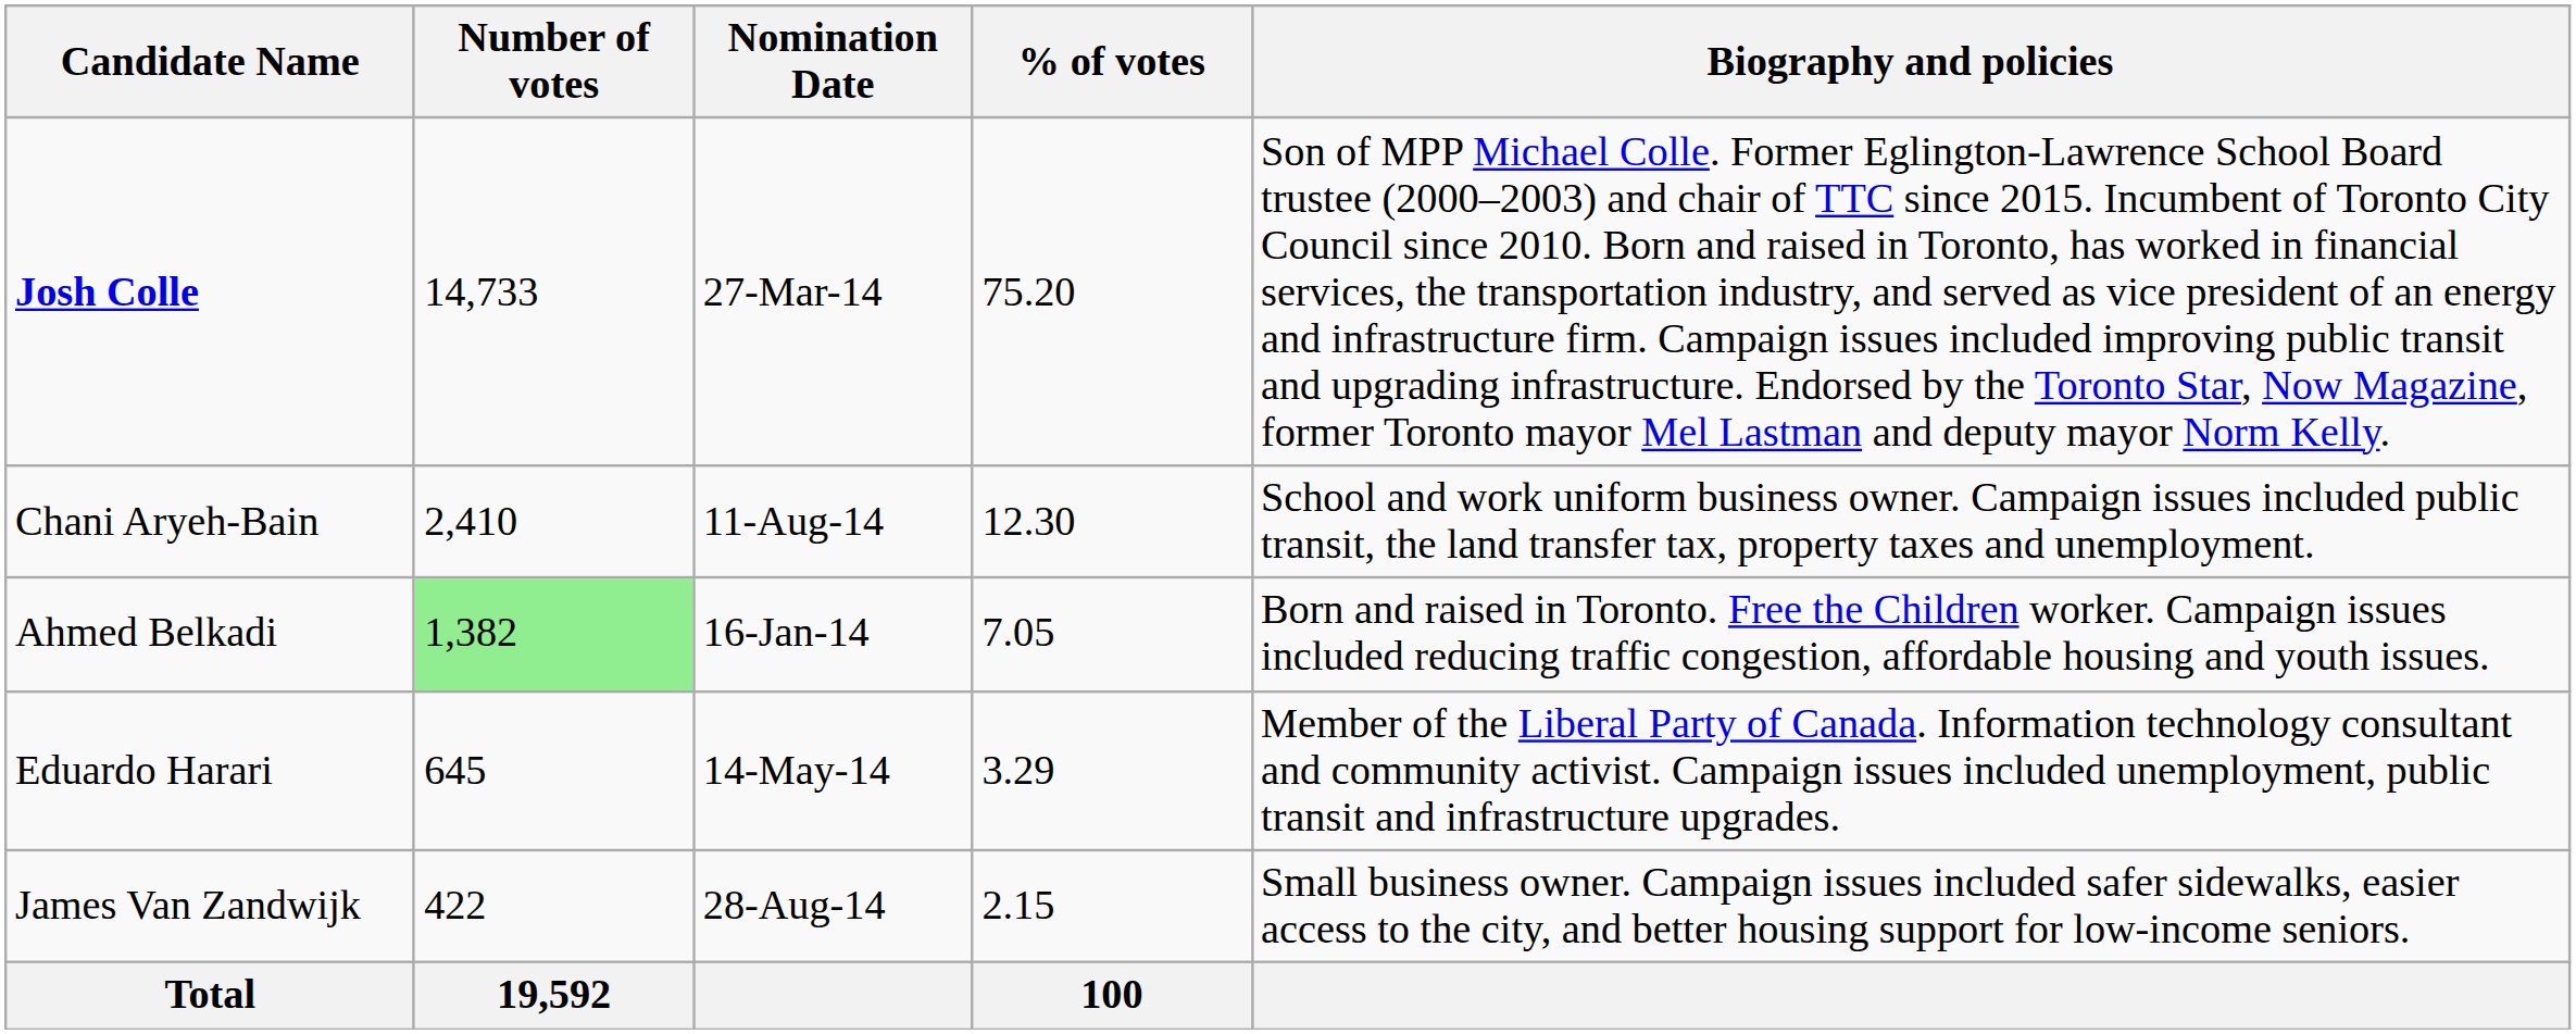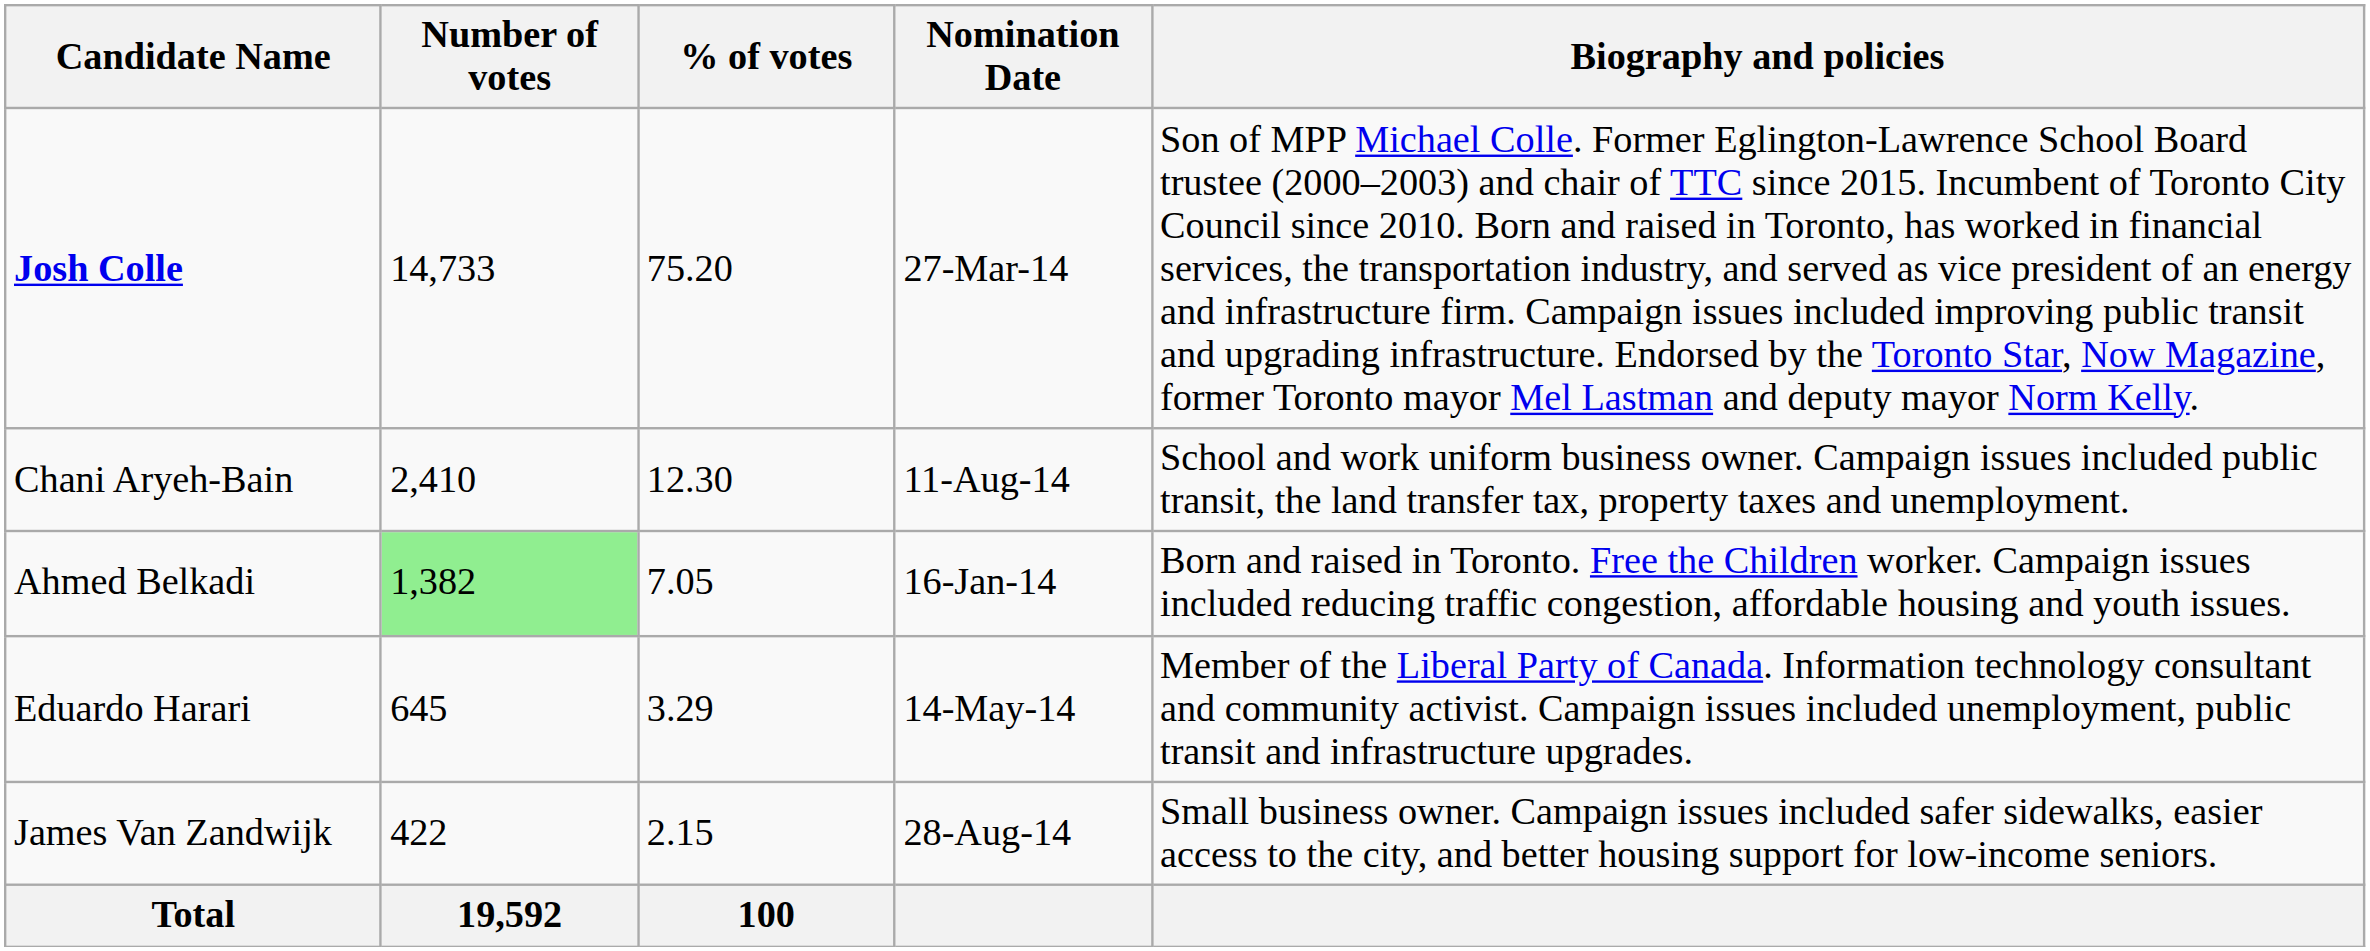 <table class="wikitable">
 <tr>
 <th scope="col" style="width: 150px;">Candidate Name</th>
 <th scope="col" style="width: 100px;">Number of votes</th>
+<th scope="col" style="width: 100px;">% of votes</th>
 <th scope="col" style="width: 100px;">Nomination Date</th>
-<th scope="col" style="width: 100px;">% of votes</th>
 <th scope="col" style="width: 500px;">Biography and policies</th>
 </tr>
 <tr>
 <td><strong><a href='#'>Josh Colle</a></strong></td>
 <td>14,733</td>
+<td>75.20</td>
 <td>27-Mar-14</td>
-<td>75.20</td>
 <td>Son of MPP <a href='#'>Michael Colle</a>. Former Eglington-Lawrence School Board trustee (2000–2003) and chair of <a href='#'>TTC</a> since 2015. Incumbent of Toronto City Council since 2010. Born and raised in Toronto, has worked in financial services, the transportation industry, and served as vice president of an energy and infrastructure firm. Campaign issues included improving public transit and upgrading infrastructure. Endorsed by the <a href='#'>Toronto Star</a>, <a href='#'>Now Magazine</a>, former Toronto mayor <a href='#'>Mel Lastman</a> and deputy mayor <a href='#'>Norm Kelly</a>.</td>
 </tr>
 <tr>
 <td>Chani Aryeh-Bain</td>
 <td>2,410</td>
+<td>12.30</td>
 <td>11-Aug-14</td>
-<td>12.30</td>
 <td>School and work uniform business owner. Campaign issues included public transit, the land transfer tax, property taxes and unemployment.</td>
 </tr>
 <tr>
 <td>Ahmed Belkadi</td>
 <td style="background: lightgreen;">1,382</td>
+<td>7.05</td>
 <td>16-Jan-14</td>
-<td>7.05</td>
 <td>Born and raised in Toronto. <a href='#'>Free the Children</a> worker. Campaign issues included reducing traffic congestion, affordable housing and youth issues.</td>
 </tr>
 <tr>
 <td>Eduardo Harari</td>
 <td>645</td>
+<td>3.29</td>
 <td>14-May-14</td>
-<td>3.29</td>
 <td>Member of the <a href='#'>Liberal Party of Canada</a>. Information technology consultant and community activist. Campaign issues included unemployment, public transit and infrastructure upgrades.</td>
 </tr>
 <tr>
 <td>James Van Zandwijk</td>
 <td>422</td>
+<td>2.15</td>
 <td>28-Aug-14</td>
-<td>2.15</td>
 <td>Small business owner. Campaign issues included safer sidewalks, easier access to the city, and better housing support for low-income seniors.</td>
 </tr>
 <tr>
 <th>Total</th>
 <th>19,592</th>
+<th>100</th>
 <th></th>
-<th>100</th>
 <th></th>
 </tr>
 </table>
